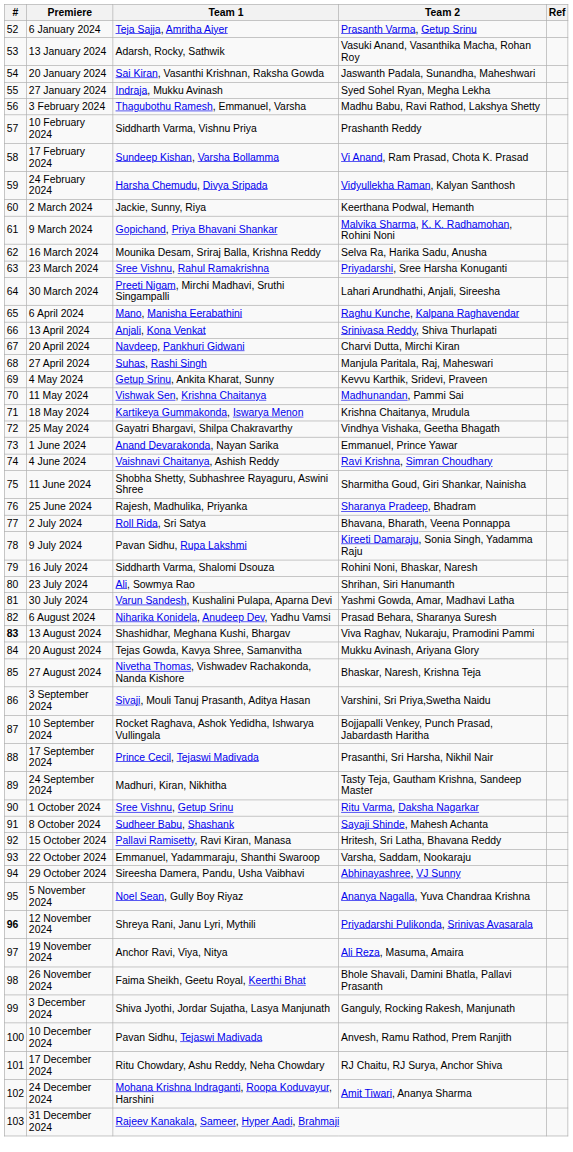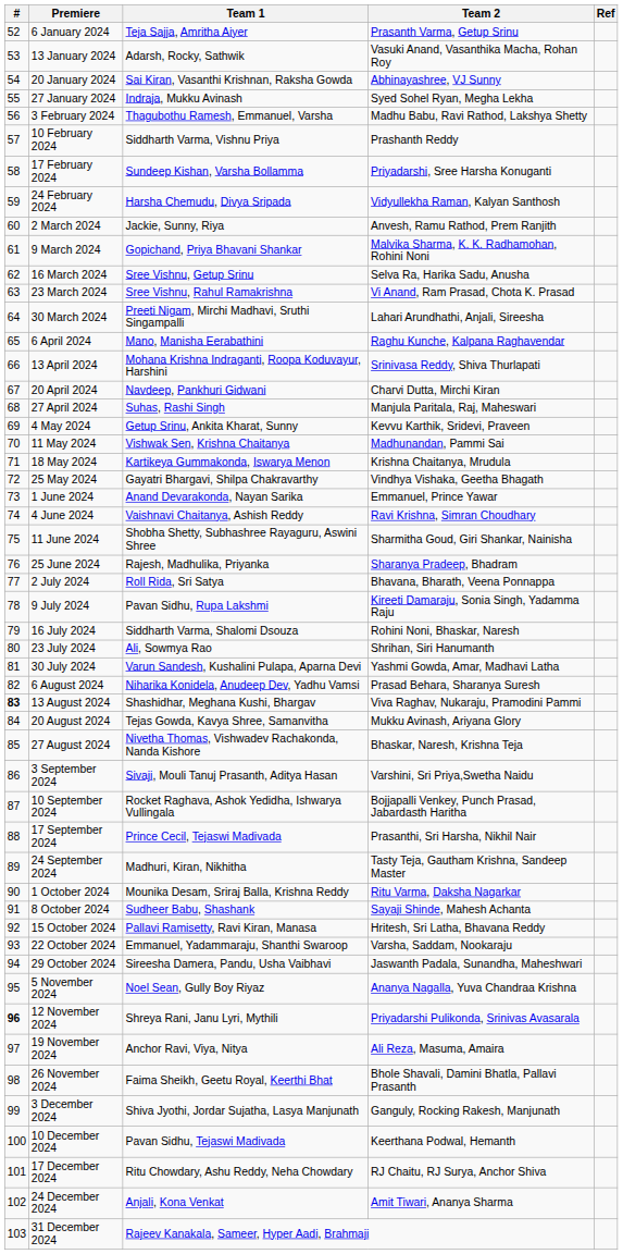 <table class="wikitable">
 <tr>
 <th>#</th>
 <th>Premiere</th>
 <th>Team 1</th>
 <th>Team 2</th>
 <th>Ref</th>
 </tr>
 <tr>
 <td>52</td>
 <td>6 January 2024</td>
 <td><a href='#'>Teja Sajja</a>, <a href='#'>Amritha Aiyer</a></td>
 <td><a href='#'>Prasanth Varma</a>, <a href='#'>Getup Srinu</a></td>
 <td></td>
 </tr>
 <tr>
 <td>53</td>
 <td>13 January 2024</td>
 <td>Adarsh, Rocky, Sathwik</td>
 <td>Vasuki Anand, Vasanthika Macha, Rohan Roy</td>
 <td></td>
 </tr>
 <tr>
 <td>54</td>
 <td>20 January 2024</td>
 <td><a href='#'>Sai Kiran</a>, Vasanthi Krishnan, Raksha Gowda</td>
-<td>Jaswanth Padala, Sunandha, Maheshwari</td>
+<td><a href='#'>Abhinayashree</a>, <a href='#'>VJ Sunny</a></td>
 <td></td>
 </tr>
 <tr>
 <td>55</td>
 <td>27 January 2024</td>
 <td><a href='#'>Indraja</a>, Mukku Avinash</td>
 <td>Syed Sohel Ryan, Megha Lekha</td>
 <td></td>
 </tr>
 <tr>
 <td>56</td>
 <td>3 February 2024</td>
 <td><a href='#'>Thagubothu Ramesh</a>, Emmanuel, Varsha</td>
 <td>Madhu Babu, Ravi Rathod, Lakshya Shetty</td>
 <td></td>
 </tr>
 <tr>
 <td>57</td>
 <td>10 February 2024</td>
 <td>Siddharth Varma, Vishnu Priya</td>
 <td>Prashanth Reddy</td>
 <td></td>
 </tr>
 <tr>
 <td>58</td>
 <td>17 February 2024</td>
 <td><a href='#'>Sundeep Kishan</a>, <a href='#'>Varsha Bollamma</a></td>
-<td><a href='#'>Vi Anand</a>, Ram Prasad, Chota K. Prasad</td>
+<td><a href='#'>Priyadarshi</a>, Sree Harsha Konuganti</td>
 <td></td>
 </tr>
 <tr>
 <td>59</td>
 <td>24 February 2024</td>
 <td><a href='#'>Harsha Chemudu</a>, <a href='#'>Divya Sripada</a></td>
 <td><a href='#'>Vidyullekha Raman</a>, Kalyan Santhosh</td>
 <td></td>
 </tr>
 <tr>
 <td>60</td>
 <td>2 March 2024</td>
 <td>Jackie, Sunny, Riya</td>
-<td>Keerthana Podwal, Hemanth</td>
+<td>Anvesh, Ramu Rathod, Prem Ranjith</td>
 <td></td>
 </tr>
 <tr>
 <td>61</td>
 <td>9 March 2024</td>
 <td><a href='#'>Gopichand</a>, <a href='#'>Priya Bhavani Shankar</a></td>
 <td><a href='#'>Malvika Sharma</a>, <a href='#'>K. K. Radhamohan</a>, Rohini Noni</td>
 <td></td>
 </tr>
 <tr>
 <td>62</td>
 <td>16 March 2024</td>
-<td>Mounika Desam, Sriraj Balla, Krishna Reddy</td>
+<td><a href='#'>Sree Vishnu</a>, <a href='#'>Getup Srinu</a></td>
 <td>Selva Ra, Harika Sadu, Anusha</td>
 <td></td>
 </tr>
 <tr>
 <td>63</td>
 <td>23 March 2024</td>
 <td><a href='#'>Sree Vishnu</a>, <a href='#'>Rahul Ramakrishna</a></td>
-<td><a href='#'>Priyadarshi</a>, Sree Harsha Konuganti</td>
+<td><a href='#'>Vi Anand</a>, Ram Prasad, Chota K. Prasad</td>
 <td></td>
 </tr>
 <tr>
 <td>64</td>
 <td>30 March 2024</td>
 <td><a href='#'>Preeti Nigam</a>, Mirchi Madhavi, Sruthi Singampalli</td>
 <td>Lahari Arundhathi, Anjali, Sireesha</td>
 <td></td>
 </tr>
 <tr>
 <td>65</td>
 <td>6 April 2024</td>
 <td><a href='#'>Mano</a>, <a href='#'>Manisha Eerabathini</a></td>
 <td><a href='#'>Raghu Kunche</a>, <a href='#'>Kalpana Raghavendar</a></td>
 <td></td>
 </tr>
 <tr>
 <td>66</td>
 <td>13 April 2024</td>
-<td><a href='#'>Anjali</a>, <a href='#'>Kona Venkat</a></td>
+<td><a href='#'>Mohana Krishna Indraganti</a>, <a href='#'>Roopa Koduvayur</a>, Harshini</td>
 <td><a href='#'>Srinivasa Reddy</a>, Shiva Thurlapati</td>
 <td></td>
 </tr>
 <tr>
 <td>67</td>
 <td>20 April 2024</td>
 <td><a href='#'>Navdeep</a>, <a href='#'>Pankhuri Gidwani</a></td>
 <td>Charvi Dutta, Mirchi Kiran</td>
 <td></td>
 </tr>
 <tr>
 <td>68</td>
 <td>27 April 2024</td>
 <td><a href='#'>Suhas</a>, <a href='#'>Rashi Singh</a></td>
 <td>Manjula Paritala, Raj, Maheswari</td>
 <td></td>
 </tr>
 <tr>
 <td>69</td>
 <td>4 May 2024</td>
 <td><a href='#'>Getup Srinu</a>, Ankita Kharat, Sunny</td>
 <td>Kevvu Karthik, Sridevi, Praveen</td>
 <td></td>
 </tr>
 <tr>
 <td>70</td>
 <td>11 May 2024</td>
 <td><a href='#'>Vishwak Sen</a>, <a href='#'>Krishna Chaitanya</a></td>
 <td><a href='#'>Madhunandan</a>, Pammi Sai</td>
 <td></td>
 </tr>
 <tr>
 <td>71</td>
 <td>18 May 2024</td>
 <td><a href='#'>Kartikeya Gummakonda</a>, <a href='#'>Iswarya Menon</a></td>
 <td>Krishna Chaitanya, Mrudula</td>
 <td></td>
 </tr>
 <tr>
 <td>72</td>
 <td>25 May 2024</td>
 <td>Gayatri Bhargavi, Shilpa Chakravarthy</td>
 <td>Vindhya Vishaka, Geetha Bhagath</td>
 <td></td>
 </tr>
 <tr>
 <td>73</td>
 <td>1 June 2024</td>
 <td><a href='#'>Anand Devarakonda</a>, Nayan Sarika</td>
 <td>Emmanuel, Prince Yawar</td>
 <td></td>
 </tr>
 <tr>
 <td>74</td>
 <td>4 June 2024</td>
 <td><a href='#'>Vaishnavi Chaitanya</a>, Ashish Reddy</td>
 <td><a href='#'>Ravi Krishna</a>, <a href='#'>Simran Choudhary</a></td>
 <td></td>
 </tr>
 <tr>
 <td>75</td>
 <td>11 June 2024</td>
 <td>Shobha Shetty, Subhashree Rayaguru, Aswini Shree</td>
 <td>Sharmitha Goud, Giri Shankar, Nainisha</td>
 <td></td>
 </tr>
 <tr>
 <td>76</td>
 <td>25 June 2024</td>
 <td>Rajesh, Madhulika, Priyanka</td>
 <td><a href='#'>Sharanya Pradeep</a>, Bhadram</td>
 <td></td>
 </tr>
 <tr>
 <td>77</td>
 <td>2 July 2024</td>
 <td><a href='#'>Roll Rida</a>, Sri Satya</td>
 <td>Bhavana, Bharath, Veena Ponnappa</td>
 <td></td>
 </tr>
 <tr>
 <td>78</td>
 <td>9 July 2024</td>
 <td>Pavan Sidhu, <a href='#'>Rupa Lakshmi</a></td>
 <td><a href='#'>Kireeti Damaraju</a>, Sonia Singh, Yadamma Raju</td>
 <td></td>
 </tr>
 <tr>
 <td>79</td>
 <td>16 July 2024</td>
 <td>Siddharth Varma, Shalomi Dsouza</td>
 <td>Rohini Noni, Bhaskar, Naresh</td>
 <td></td>
 </tr>
 <tr>
 <td>80</td>
 <td>23 July 2024</td>
 <td><a href='#'>Ali</a>, Sowmya Rao</td>
 <td>Shrihan, Siri Hanumanth</td>
 <td></td>
 </tr>
 <tr>
 <td>81</td>
 <td>30 July 2024</td>
 <td><a href='#'>Varun Sandesh</a>, Kushalini Pulapa, Aparna Devi</td>
 <td>Yashmi Gowda, Amar, Madhavi Latha</td>
 <td></td>
 </tr>
 <tr>
 <td>82</td>
 <td>6 August 2024</td>
 <td><a href='#'>Niharika Konidela</a>, <a href='#'>Anudeep Dev</a>, Yadhu Vamsi</td>
 <td>Prasad Behara, Sharanya Suresh</td>
 <td></td>
 </tr>
 <tr>
 <td><strong>83</strong></td>
 <td>13 August 2024</td>
 <td>Shashidhar, Meghana Kushi, Bhargav</td>
 <td>Viva Raghav, Nukaraju, Pramodini Pammi</td>
 <td></td>
 </tr>
 <tr>
 <td>84</td>
 <td>20 August 2024</td>
 <td>Tejas Gowda, Kavya Shree, Samanvitha</td>
 <td>Mukku Avinash, Ariyana Glory</td>
 <td></td>
 </tr>
 <tr>
 <td>85</td>
 <td>27 August 2024</td>
 <td><a href='#'>Nivetha Thomas</a>, Vishwadev Rachakonda, Nanda Kishore</td>
 <td>Bhaskar, Naresh, Krishna Teja</td>
 <td></td>
 </tr>
 <tr>
 <td>86</td>
 <td>3 September 2024</td>
 <td><a href='#'>Sivaji</a>, Mouli Tanuj Prasanth, Aditya Hasan</td>
 <td>Varshini, Sri Priya,Swetha Naidu</td>
 <td></td>
 </tr>
 <tr>
 <td>87</td>
 <td>10 September 2024</td>
 <td>Rocket Raghava, Ashok Yedidha, Ishwarya Vullingala</td>
 <td>Bojjapalli Venkey, Punch Prasad, Jabardasth Haritha</td>
 <td></td>
 </tr>
 <tr>
 <td>88</td>
 <td>17 September 2024</td>
 <td><a href='#'>Prince Cecil</a>, <a href='#'>Tejaswi Madivada</a></td>
 <td>Prasanthi, Sri Harsha, Nikhil Nair</td>
 <td></td>
 </tr>
 <tr>
 <td>89</td>
 <td>24 September 2024</td>
 <td>Madhuri, Kiran, Nikhitha</td>
 <td>Tasty Teja, Gautham Krishna, Sandeep Master</td>
 <td></td>
 </tr>
 <tr>
 <td>90</td>
 <td>1 October 2024</td>
-<td><a href='#'>Sree Vishnu</a>, <a href='#'>Getup Srinu</a></td>
+<td>Mounika Desam, Sriraj Balla, Krishna Reddy</td>
 <td><a href='#'>Ritu Varma</a>, <a href='#'>Daksha Nagarkar</a></td>
 <td></td>
 </tr>
 <tr>
 <td>91</td>
 <td>8 October 2024</td>
 <td><a href='#'>Sudheer Babu</a>, <a href='#'>Shashank</a></td>
 <td><a href='#'>Sayaji Shinde</a>, Mahesh Achanta</td>
 <td></td>
 </tr>
 <tr>
 <td>92</td>
 <td>15 October 2024</td>
 <td><a href='#'>Pallavi Ramisetty</a>, Ravi Kiran, Manasa</td>
 <td>Hritesh, Sri Latha, Bhavana Reddy</td>
 <td></td>
 </tr>
 <tr>
 <td>93</td>
 <td>22 October 2024</td>
 <td>Emmanuel, Yadammaraju, Shanthi Swaroop</td>
 <td>Varsha, Saddam, Nookaraju</td>
 <td></td>
 </tr>
 <tr>
 <td>94</td>
 <td>29 October 2024</td>
 <td>Sireesha Damera, Pandu, Usha Vaibhavi</td>
-<td><a href='#'>Abhinayashree</a>, <a href='#'>VJ Sunny</a></td>
+<td>Jaswanth Padala, Sunandha, Maheshwari</td>
 <td></td>
 </tr>
 <tr>
 <td>95</td>
 <td>5 November 2024</td>
 <td><a href='#'>Noel Sean</a>, Gully Boy Riyaz</td>
 <td><a href='#'>Ananya Nagalla</a>, Yuva Chandraa Krishna</td>
 <td></td>
 </tr>
 <tr>
 <td><strong>96</strong></td>
 <td>12 November 2024</td>
 <td>Shreya Rani, Janu Lyri, Mythili</td>
 <td><a href='#'>Priyadarshi Pulikonda</a>, <a href='#'>Srinivas Avasarala</a></td>
 <td></td>
 </tr>
 <tr>
 <td>97</td>
 <td>19 November 2024</td>
 <td>Anchor Ravi, Viya, Nitya</td>
 <td><a href='#'>Ali Reza</a>, Masuma, Amaira</td>
 <td></td>
 </tr>
 <tr>
 <td>98</td>
 <td>26 November 2024</td>
 <td>Faima Sheikh, Geetu Royal, <a href='#'>Keerthi Bhat</a></td>
 <td>Bhole Shavali, Damini Bhatla, Pallavi Prasanth</td>
 <td></td>
 </tr>
 <tr>
 <td>99</td>
 <td>3 December 2024</td>
 <td>Shiva Jyothi, Jordar Sujatha, Lasya Manjunath</td>
 <td>Ganguly, Rocking Rakesh, Manjunath</td>
 <td></td>
 </tr>
 <tr>
 <td>100</td>
 <td>10 December 2024</td>
 <td>Pavan Sidhu, <a href='#'>Tejaswi Madivada</a></td>
-<td>Anvesh, Ramu Rathod, Prem Ranjith</td>
+<td>Keerthana Podwal, Hemanth</td>
 <td></td>
 </tr>
 <tr>
 <td>101</td>
 <td>17 December 2024</td>
 <td>Ritu Chowdary, Ashu Reddy, Neha Chowdary</td>
 <td>RJ Chaitu, RJ Surya, Anchor Shiva</td>
 <td></td>
 </tr>
 <tr>
 <td>102</td>
 <td>24 December 2024</td>
-<td><a href='#'>Mohana Krishna Indraganti</a>, <a href='#'>Roopa Koduvayur</a>, Harshini</td>
+<td><a href='#'>Anjali</a>, <a href='#'>Kona Venkat</a></td>
 <td><a href='#'>Amit Tiwari</a>, Ananya Sharma</td>
 <td></td>
 </tr>
 <tr>
 <td>103</td>
 <td>31 December 2024</td>
 <td colspan="2"><a href='#'>Rajeev Kanakala</a>, <a href='#'>Sameer</a>, <a href='#'>Hyper Aadi</a>, <a href='#'>Brahmaji</a></td>
 <td></td>
 </tr>
 </table>
